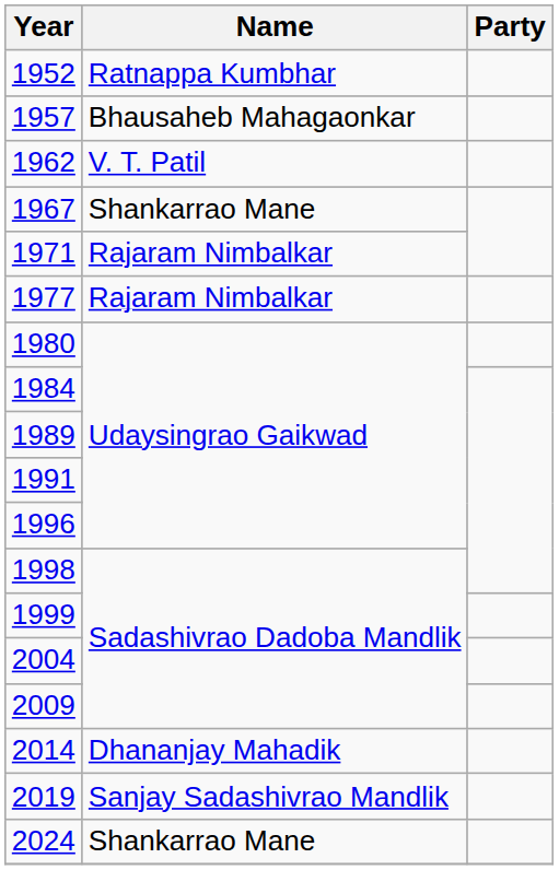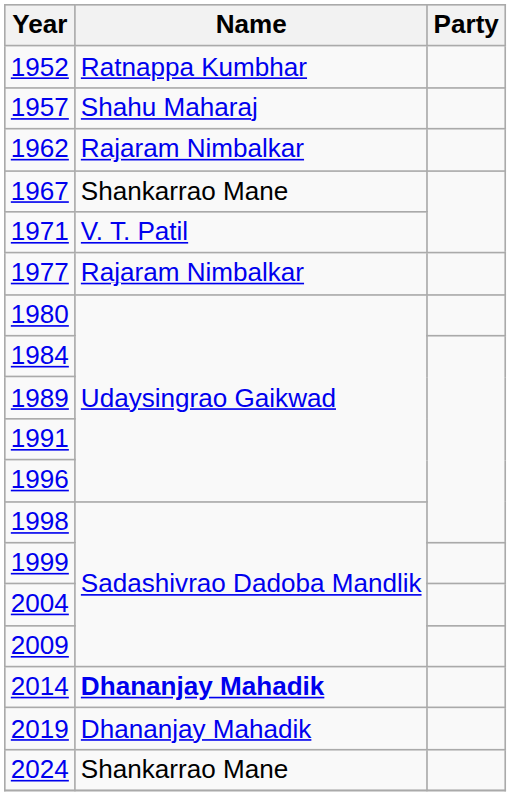 <table class="wikitable">
 <tr>
 <th>Year</th>
 <th>Name</th>
 <th colspan="2">Party</th>
 </tr>
 <tr>
 <td><a href='#'>1952</a></td>
 <td><a href='#'>Ratnappa Kumbhar</a></td>
 <td></td>
 </tr>
 <tr>
 <td><a href='#'>1957</a></td>
-<td>Bhausaheb Mahagaonkar</td>
+<td><a href='#'>Shahu Maharaj</a></td>
 <td></td>
 </tr>
 <tr>
 <td><a href='#'>1962</a></td>
-<td><a href='#'>V. T. Patil</a></td>
+<td><a href='#'>Rajaram Nimbalkar</a></td>
 <td></td>
 </tr>
 <tr>
 <td><a href='#'>1967</a></td>
 <td>Shankarrao Mane</td>
 </tr>
 <tr>
 <td><a href='#'>1971</a></td>
-<td><a href='#'>Rajaram Nimbalkar</a></td>
+<td><a href='#'>V. T. Patil</a></td>
 </tr>
 <tr>
 <td><a href='#'>1977</a></td>
 <td><a href='#'>Rajaram Nimbalkar</a></td>
 <td></td>
 </tr>
 <tr>
 <td><a href='#'>1980</a></td>
 <td rowspan="5"><a href='#'>Udaysingrao Gaikwad</a></td>
 <td></td>
 </tr>
 <tr>
 <td><a href='#'>1984</a></td>
 </tr>
 <tr>
 <td><a href='#'>1989</a></td>
 </tr>
 <tr>
 <td><a href='#'>1991</a></td>
 </tr>
 <tr>
 <td><a href='#'>1996</a></td>
 </tr>
 <tr>
 <td><a href='#'>1998</a></td>
 <td rowspan="4"><a href='#'>Sadashivrao Dadoba Mandlik</a></td>
 </tr>
 <tr>
 <td><a href='#'>1999</a></td>
 <td></td>
 </tr>
 <tr>
 <td><a href='#'>2004</a></td>
 </tr>
 <tr>
 <td><a href='#'>2009</a></td>
 <td></td>
 </tr>
 <tr>
 <td><a href='#'>2014</a></td>
-<td><a href='#'>Dhananjay Mahadik</a></td>
+<td><strong><a href='#'>Dhananjay Mahadik</a></strong></td>
 <td></td>
 </tr>
 <tr>
 <td><a href='#'>2019</a></td>
-<td><a href='#'>Sanjay Sadashivrao Mandlik</a></td>
+<td><a href='#'>Dhananjay Mahadik</a></td>
 <td></td>
 </tr>
 <tr>
 <td><a href='#'>2024</a></td>
 <td>Shankarrao Mane</td>
 <td></td>
 </tr>
 <tr>
 </tr>
 </table>
